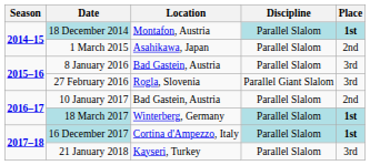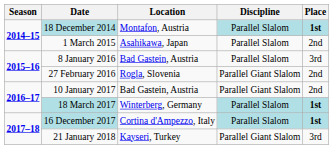 <table class="wikitable sortable"  style="text-align:center; font-size:95%;">
 <tr>
 <th>Season</th>
 <th>Date</th>
 <th>Location</th>
 <th>Discipline</th>
 <th>Place</th>
 </tr>
 <tr>
 <td rowspan=2 align=center><strong><a href='#'>2014–15</a></strong></td>
 <td bgcolor="#BOEOE6" align=right>18 December 2014</td>
 <td align=left> <a href='#'>Montafon</a>, Austria</td>
 <td bgcolor="#BOEOE6">Parallel Slalom</td>
 <td bgcolor="#BOEOE6"><strong>1st</strong></td>
 </tr>
 <tr>
 <td align=right>1 March 2015</td>
 <td align=left> <a href='#'>Asahikawa</a>, Japan</td>
 <td>Parallel Slalom</td>
 <td>2nd</td>
 </tr>
 <tr>
 <td rowspan=2 align=center><strong><a href='#'>2015–16</a></strong></td>
 <td align=right>8 January 2016</td>
 <td align=left> <a href='#'>Bad Gastein</a>, Austria</td>
 <td>Parallel Slalom</td>
 <td>3rd</td>
 </tr>
 <tr>
 <td align=right>27 February 2016</td>
 <td align=left> <a href='#'>Rogla</a>, Slovenia</td>
 <td>Parallel Giant Slalom</td>
-<td>3rd</td>
+<td>2nd</td>
 </tr>
 <tr>
 <td rowspan=2 align=center><strong><a href='#'>2016–17</a></strong></td>
 <td align=right>10 January 2017</td>
 <td align=left> Bad Gastein, Austria</td>
-<td>Parallel Slalom</td>
+<td>Parallel Giant Slalom</td>
 <td>2nd</td>
 </tr>
 <tr>
 <td bgcolor="#BOEOE6" align=right>18 March 2017</td>
 <td align=left> <a href='#'>Winterberg</a>, Germany</td>
 <td bgcolor="#BOEOE6">Parallel Slalom</td>
 <td bgcolor="#BOEOE6"><strong>1st</strong></td>
 </tr>
 <tr>
 <td rowspan=2 align=center><strong><a href='#'>2017–18</a></strong></td>
 <td bgcolor="#BOEOE6" align=right>16 December 2017</td>
 <td align=left> <a href='#'>Cortina d'Ampezzo</a>, Italy</td>
 <td bgcolor="#BOEOE6">Parallel Slalom</td>
 <td bgcolor="#BOEOE6"><strong>1st</strong></td>
 </tr>
 <tr>
 <td align=right>21 January 2018</td>
 <td align=left> <a href='#'>Kayseri</a>, Turkey</td>
-<td>Parallel Slalom</td>
+<td>Parallel Giant Slalom</td>
 <td>3rd</td>
 </tr>
 </table>
